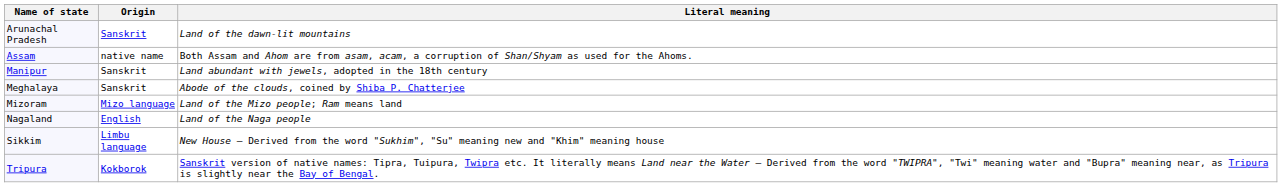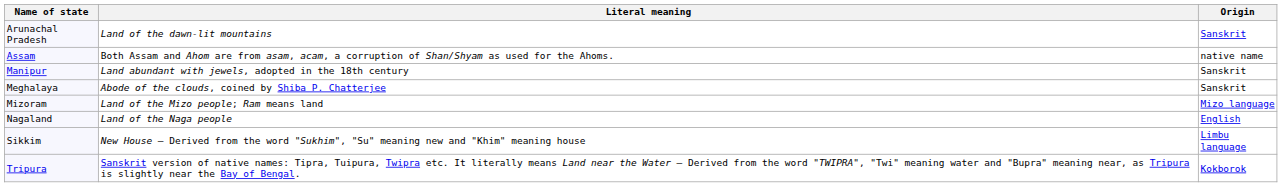 <table class="wikitable" style="font-size:0.9em; min-width:70%; background:#fff;">
 <tr>
 <th>Name of state</th>
+<th>Literal meaning</th>
 <th>Origin</th>
-<th>Literal meaning</th>
 </tr>
 <tr>
 <td style="background:#f7f7fe;">Arunachal Pradesh</td>
+<td><em>Land of the dawn-lit mountains</em></td>
 <td><a href='#'>Sanskrit</a></td>
-<td><em>Land of the dawn-lit mountains</em></td>
 </tr>
 <tr>
 <td style="background:#f7f7fe;"><a href='#'>Assam</a></td>
+<td>Both Assam and <em>Ahom</em> are from <em>asam</em>, <em>acam</em>, a corruption of <em>Shan/Shyam</em> as used for the Ahoms.</td>
 <td>native name</td>
-<td>Both Assam and <em>Ahom</em> are from <em>asam</em>, <em>acam</em>, a corruption of <em>Shan/Shyam</em> as used for the Ahoms.</td>
 </tr>
 <tr>
 <td style="background:#f7f7fe;"><a href='#'>Manipur</a></td>
+<td><em>Land abundant with jewels</em>, adopted in the 18th century</td>
 <td>Sanskrit</td>
-<td><em>Land abundant with jewels</em>, adopted in the 18th century</td>
 </tr>
 <tr>
 <td style="background:#f7f7fe;">Meghalaya</td>
+<td><em>Abode of the clouds</em>, coined by <a href='#'>Shiba P. Chatterjee</a></td>
 <td>Sanskrit</td>
-<td><em>Abode of the clouds</em>, coined by <a href='#'>Shiba P. Chatterjee</a></td>
 </tr>
 <tr>
 <td style="background:#f7f7fe;">Mizoram</td>
+<td><em>Land of the Mizo people</em>; <em>Ram</em> means land</td>
 <td><a href='#'>Mizo language</a></td>
-<td><em>Land of the Mizo people</em>; <em>Ram</em> means land</td>
 </tr>
 <tr>
 <td style="background:#f7f7fe;">Nagaland</td>
+<td><em>Land of the Naga people</em></td>
 <td><a href='#'>English</a></td>
-<td><em>Land of the Naga people</em></td>
 </tr>
 <tr>
 <td style="background:#f7f7fe;">Sikkim</td>
+<td><em>New House</em> – Derived from the word <em>"Sukhim"</em>, "Su" meaning new and "Khim" meaning house</td>
 <td><a href='#'>Limbu language</a></td>
-<td><em>New House</em> – Derived from the word <em>"Sukhim"</em>, "Su" meaning new and "Khim" meaning house</td>
 </tr>
 <tr>
 <td style="background:#f7f7fe;"><a href='#'>Tripura</a></td>
+<td><a href='#'>Sanskrit</a> version of native names: Tipra, Tuipura, <a href='#'>Twipra</a> etc. It literally means <em>Land near the Water</em> – Derived from the word <em>"TWIPRA"</em>, "Twi" meaning water and "Bupra" meaning near, as <a href='#'>Tripura</a> is slightly near the <a href='#'>Bay of Bengal</a>.</td>
 <td><a href='#'>Kokborok</a></td>
-<td><a href='#'>Sanskrit</a> version of native names: Tipra, Tuipura, <a href='#'>Twipra</a> etc. It literally means <em>Land near the Water</em> – Derived from the word <em>"TWIPRA"</em>, "Twi" meaning water and "Bupra" meaning near, as <a href='#'>Tripura</a> is slightly near the <a href='#'>Bay of Bengal</a>.</td>
 </tr>
 </table>
